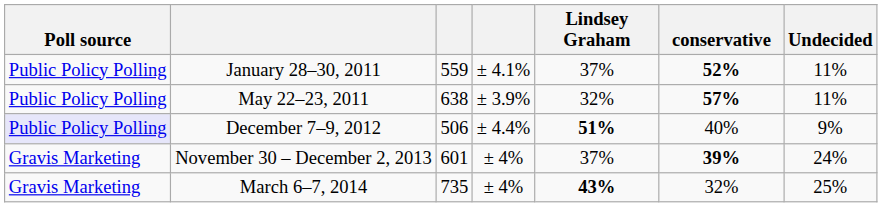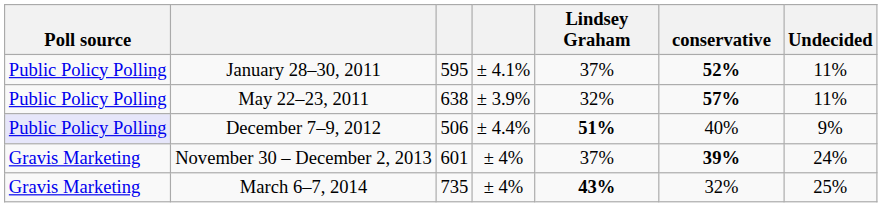 <table class="wikitable" style="text-align:center">
 <tr valign= bottom>
 <th>Poll source</th>
 <th></th>
 <th></th>
 <th></th>
 <th style="width:100px;">Lindsey<br>Graham</th>
 <th style="width:100px;"><br>conservative</th>
 <th>Undecided</th>
 </tr>
 <tr>
 <td align=left><a href='#'>Public Policy Polling</a></td>
 <td>January 28–30, 2011</td>
-<td>559</td>
+<td>595</td>
 <td>± 4.1%</td>
 <td>37%</td>
 <td><strong>52%</strong></td>
 <td>11%</td>
 </tr>
 <tr>
 <td align=left><a href='#'>Public Policy Polling</a></td>
 <td>May 22–23, 2011</td>
 <td>638</td>
 <td>± 3.9%</td>
 <td>32%</td>
 <td><strong>57%</strong></td>
 <td>11%</td>
 </tr>
 <tr>
 <td align=left style="background: lavender;"><a href='#'>Public Policy Polling</a></td>
 <td>December 7–9, 2012</td>
 <td>506</td>
 <td>± 4.4%</td>
 <td><strong>51%</strong></td>
 <td>40%</td>
 <td>9%</td>
 </tr>
 <tr>
 <td align=left><a href='#'>Gravis Marketing</a></td>
 <td>November 30 – December 2, 2013</td>
 <td>601</td>
 <td>± 4%</td>
 <td>37%</td>
 <td><strong>39%</strong></td>
 <td>24%</td>
 </tr>
 <tr>
 <td align=left><a href='#'>Gravis Marketing</a></td>
 <td>March 6–7, 2014</td>
 <td>735</td>
 <td>± 4%</td>
 <td><strong>43%</strong></td>
 <td>32%</td>
 <td>25%</td>
 </tr>
 </table>
